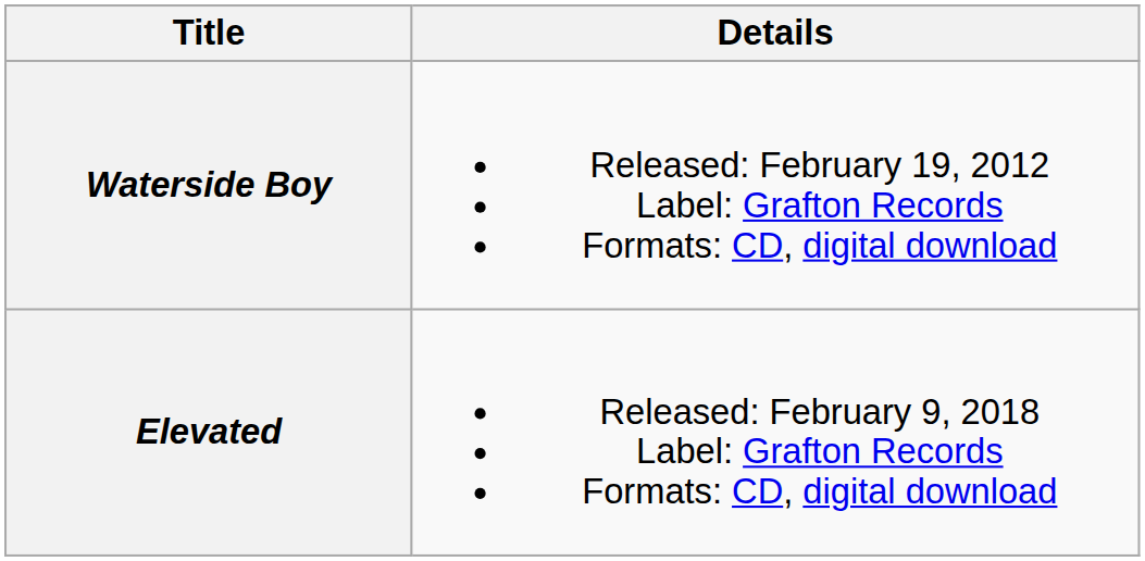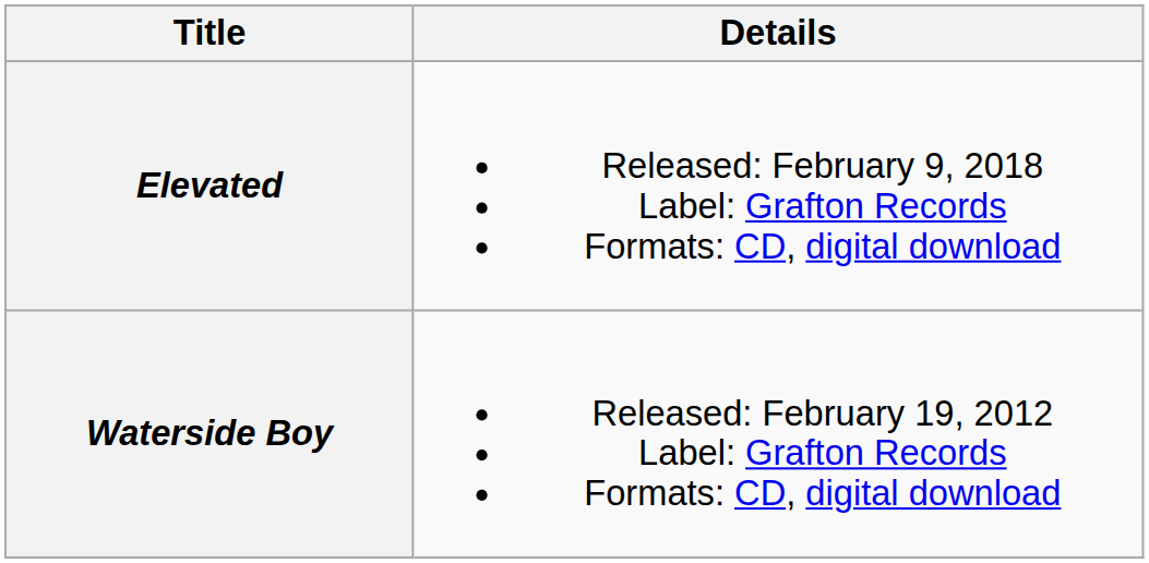 <table class="wikitable plainrowheaders" style="text-align:center;">
 <tr>
 <th scope="col" style="width:11em;">Title</th>
 <th scope="col" style="width:20em;">Details</th>
 </tr>
 <tr>
+<th scope="row"><em>Elevated</em></th>
+<td><br><ul><li>Released: February 9, 2018</li><li>Label: <a href='#'>Grafton Records</a></li><li>Formats: <a href='#'>CD</a>, <a href='#'>digital download</a></li></ul></td>
+</tr>
+<tr>
 <th scope="row"><em>Waterside Boy</em></th>
 <td><br><ul><li>Released: February 19, 2012</li><li>Label: <a href='#'>Grafton Records</a></li><li>Formats: <a href='#'>CD</a>, <a href='#'>digital download</a></li></ul></td>
 </tr>
-<tr>
-<th scope="row"><em>Elevated</em></th>
-<td><br><ul><li>Released: February 9, 2018</li><li>Label: <a href='#'>Grafton Records</a></li><li>Formats: <a href='#'>CD</a>, <a href='#'>digital download</a></li></ul></td>
-</tr>
 </table>
